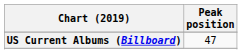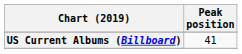 <table class="wikitable sortable plainrowheaders" style="text-align:center">
 <tr>
 <th scope="col">Chart (2019)</th>
 <th scope="col">Peak<br>position</th>
 </tr>
 <tr>
 </tr>
 <tr>
 </tr>
 <tr>
 </tr>
 <tr>
 </tr>
 <tr>
 <th scope="row">US Current Albums (<em><a href='#'>Billboard</a></em>)</th>
-<td>47</td>
+<td>41</td>
 </tr>
 <tr>
 </tr>
 <tr>
 </tr>
 </table>
